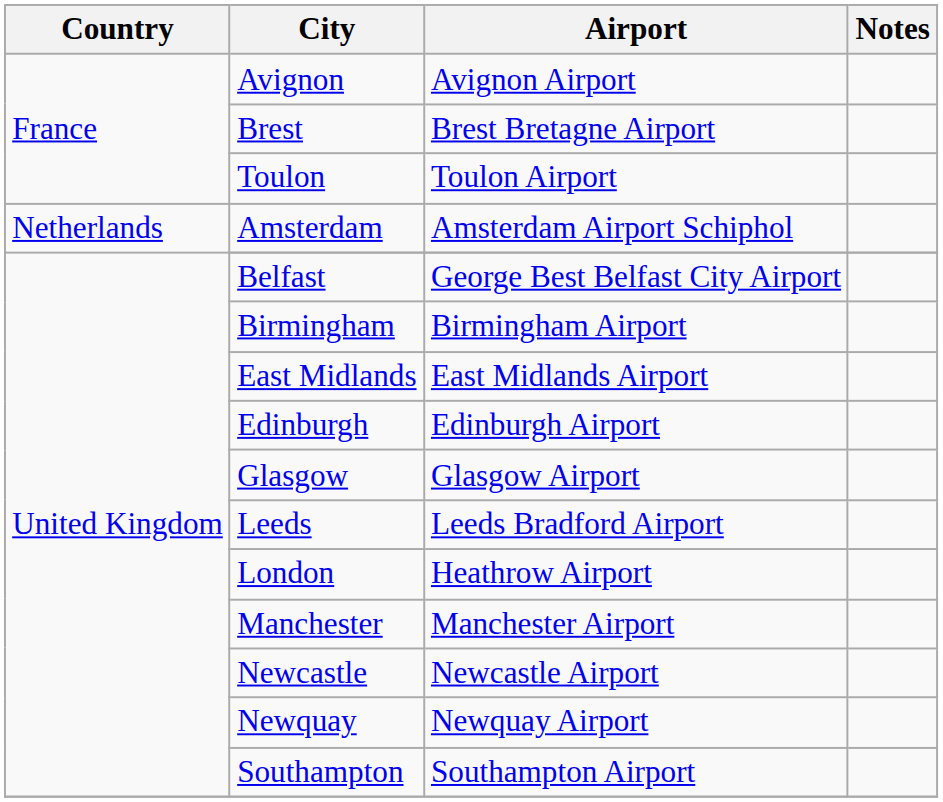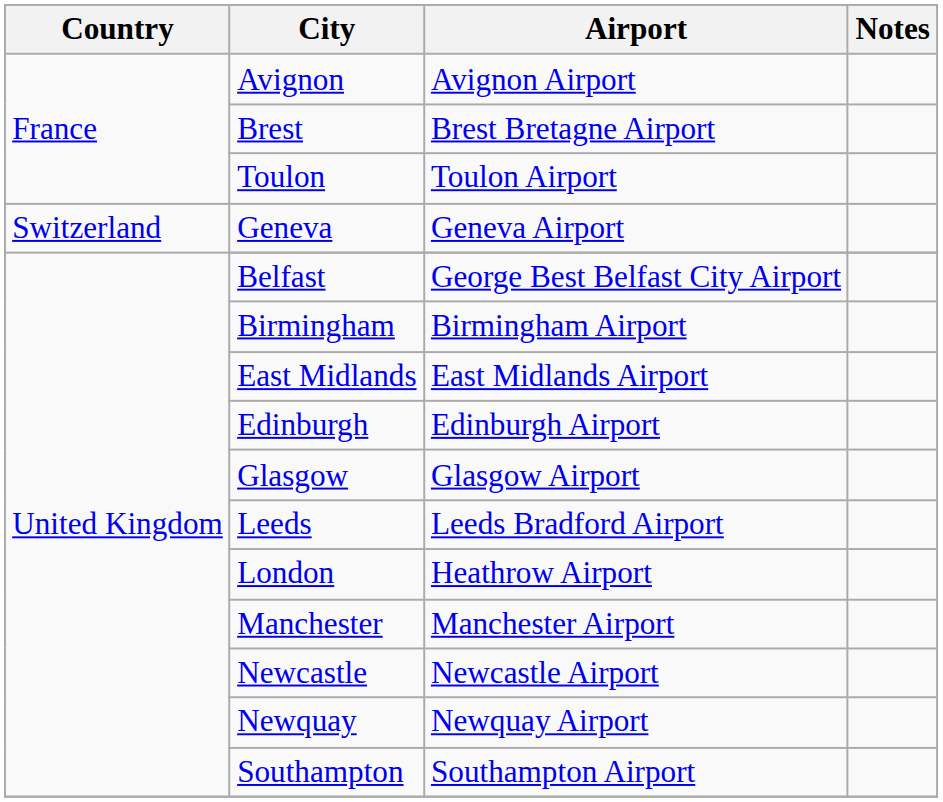 <table class="wikitable sortable">
 <tr>
 <th>Country</th>
 <th>City</th>
 <th>Airport</th>
 <th>Notes</th>
 </tr>
 <tr>
 <td rowspan="3"><a href='#'>France</a></td>
 <td><a href='#'>Avignon</a></td>
 <td><a href='#'>Avignon Airport</a></td>
 <td></td>
 </tr>
 <tr>
 <td><a href='#'>Brest</a></td>
 <td><a href='#'>Brest Bretagne Airport</a></td>
 <td></td>
 </tr>
 <tr>
 <td><a href='#'>Toulon</a></td>
 <td><a href='#'>Toulon Airport</a></td>
 <td></td>
 </tr>
 <tr>
-<td><a href='#'>Netherlands</a></td>
-<td><a href='#'>Amsterdam</a></td>
-<td><a href='#'>Amsterdam Airport Schiphol</a></td>
+<td><a href='#'>Switzerland</a></td>
+<td><a href='#'>Geneva</a></td>
+<td><a href='#'>Geneva Airport</a></td>
 <td></td>
 </tr>
 <tr>
 <td rowspan="12"><a href='#'>United Kingdom</a></td>
 </tr>
 <tr>
 <td><a href='#'>Belfast</a></td>
 <td><a href='#'>George Best Belfast City Airport</a></td>
 <td></td>
 </tr>
 <tr>
 <td><a href='#'>Birmingham</a></td>
 <td><a href='#'>Birmingham Airport</a></td>
 <td></td>
 </tr>
 <tr>
 <td><a href='#'>East Midlands</a></td>
 <td><a href='#'>East Midlands Airport</a></td>
 <td></td>
 </tr>
 <tr>
 <td><a href='#'>Edinburgh</a></td>
 <td><a href='#'>Edinburgh Airport</a></td>
 <td></td>
 </tr>
 <tr>
 <td><a href='#'>Glasgow</a></td>
 <td><a href='#'>Glasgow Airport</a></td>
 <td></td>
 </tr>
 <tr>
 <td><a href='#'>Leeds</a></td>
 <td><a href='#'>Leeds Bradford Airport</a></td>
 <td></td>
 </tr>
 <tr>
 <td><a href='#'>London</a></td>
 <td><a href='#'>Heathrow Airport</a></td>
 <td></td>
 </tr>
 <tr>
 <td><a href='#'>Manchester</a></td>
 <td><a href='#'>Manchester Airport</a></td>
 <td></td>
 </tr>
 <tr>
 <td><a href='#'>Newcastle</a></td>
 <td><a href='#'>Newcastle Airport</a></td>
 <td></td>
 </tr>
 <tr>
 <td><a href='#'>Newquay</a></td>
 <td><a href='#'>Newquay Airport</a></td>
 <td></td>
 </tr>
 <tr>
 <td><a href='#'>Southampton</a></td>
 <td><a href='#'>Southampton Airport</a></td>
 <td></td>
 </tr>
 <tr>
 </tr>
 </table>
